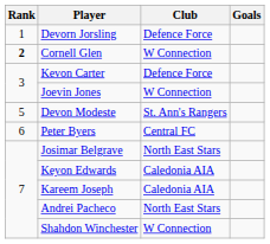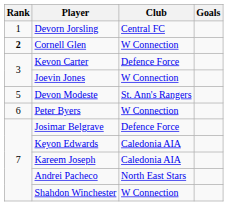 <table class="wikitable" style="font-size:90%;">
 <tr>
 <th>Rank</th>
 <th>Player</th>
 <th>Club</th>
 <th>Goals</th>
 </tr>
 <tr>
 <td rowspan=1 style="text-align:center;">1</td>
 <td> <a href='#'>Devorn Jorsling</a></td>
-<td><a href='#'>Defence Force</a></td>
+<td><a href='#'>Central FC</a></td>
 <td></td>
 </tr>
 <tr>
 <td rowspan=1 style="text-align:center;"><strong>2</strong></td>
 <td> <a href='#'>Cornell Glen</a></td>
 <td><a href='#'>W Connection</a></td>
 <td></td>
 </tr>
 <tr>
 <td rowspan=2 style="text-align:center;">3</td>
 <td> <a href='#'>Kevon Carter</a></td>
 <td><a href='#'>Defence Force</a></td>
 <td></td>
 </tr>
 <tr>
 <td> <a href='#'>Joevin Jones</a></td>
 <td><a href='#'>W Connection</a></td>
 <td></td>
 </tr>
 <tr>
 <td rowspan=1 style="text-align:center;">5</td>
 <td> <a href='#'>Devon Modeste</a></td>
 <td><a href='#'>St. Ann's Rangers</a></td>
 <td></td>
 </tr>
 <tr>
 <td rowspan=1 style="text-align:center;">6</td>
 <td> <a href='#'>Peter Byers</a></td>
-<td><a href='#'>Central FC</a></td>
+<td><a href='#'>W Connection</a></td>
 <td></td>
 </tr>
 <tr>
 <td rowspan=5 style="text-align:center;">7</td>
 <td> <a href='#'>Josimar Belgrave</a></td>
-<td><a href='#'>North East Stars</a></td>
+<td><a href='#'>Defence Force</a></td>
 <td></td>
 </tr>
 <tr>
 <td> <a href='#'>Keyon Edwards</a></td>
 <td><a href='#'>Caledonia AIA</a></td>
 <td></td>
 </tr>
 <tr>
 <td> <a href='#'>Kareem Joseph</a></td>
 <td><a href='#'>Caledonia AIA</a></td>
 <td></td>
 </tr>
 <tr>
 <td> <a href='#'>Andrei Pacheco</a></td>
 <td><a href='#'>North East Stars</a></td>
 <td></td>
 </tr>
 <tr>
 <td> <a href='#'>Shahdon Winchester</a></td>
 <td><a href='#'>W Connection</a></td>
 <td></td>
 </tr>
 </table>
